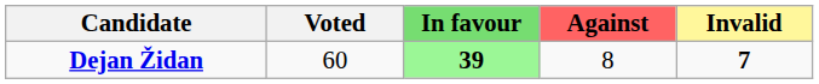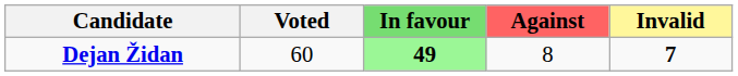 <table class="wikitable" style="line-height:16px; text-align: center;">
 <tr>
 <th style="width:160px;">Candidate</th>
 <th style="width:80px;">Voted</th>
 <th style="width:80px; background:#76dd71;">In favour</th>
 <th style="width:80px; background:#ff6363">Against</th>
 <th style="width:80px; background:#fff79b">Invalid</th>
 </tr>
 <tr>
 <td><strong><a href='#'>Dejan Židan</a></strong></td>
 <td>60</td>
-<td style="background:#9bf796;"><strong>39</strong></td>
+<td style="background:#9bf796;"><strong>49</strong></td>
 <td>8</td>
 <td><strong>7</strong></td>
 </tr>
 </table>
